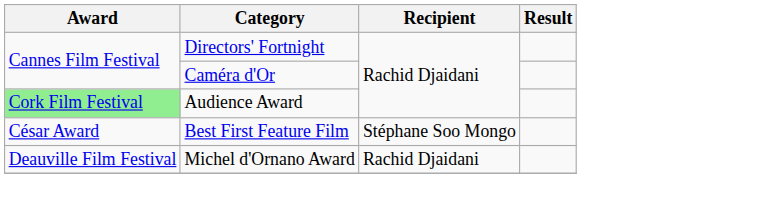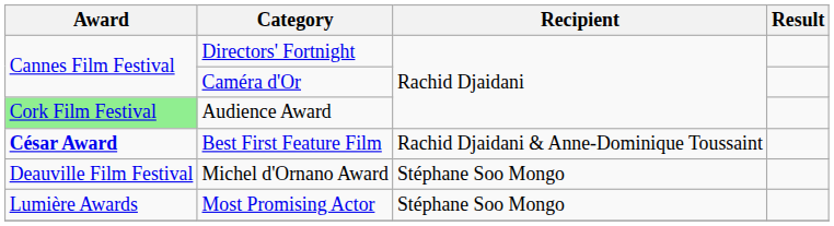 <table class="wikitable">
 <tr>
 <th>Award</th>
 <th>Category</th>
 <th>Recipient</th>
 <th>Result</th>
 </tr>
 <tr>
 <td rowspan=2><a href='#'>Cannes Film Festival</a></td>
 <td><a href='#'>Directors' Fortnight</a></td>
 <td rowspan=3>Rachid Djaidani</td>
 <td></td>
 </tr>
 <tr>
 <td><a href='#'>Caméra d'Or</a></td>
 <td></td>
 </tr>
 <tr>
 <td rowspan=1 style="background: lightgreen;"><a href='#'>Cork Film Festival</a></td>
 <td>Audience Award</td>
 <td></td>
 </tr>
 <tr>
-<td rowspan=1><a href='#'>César Award</a></td>
+<td rowspan=1><strong><a href='#'>César Award</a></strong></td>
 <td><a href='#'>Best First Feature Film</a></td>
-<td>Stéphane Soo Mongo</td>
+<td>Rachid Djaidani & Anne-Dominique Toussaint</td>
 <td></td>
 </tr>
 <tr>
 <td rowspan=1><a href='#'>Deauville Film Festival</a></td>
 <td>Michel d'Ornano Award</td>
-<td>Rachid Djaidani</td>
+<td>Stéphane Soo Mongo</td>
+<td></td>
+</tr>
+<tr>
+<td rowspan=1><a href='#'>Lumière Awards</a></td>
+<td><a href='#'>Most Promising Actor</a></td>
+<td>Stéphane Soo Mongo</td>
 <td></td>
 </tr>
 <tr>
 </tr>
 </table>
